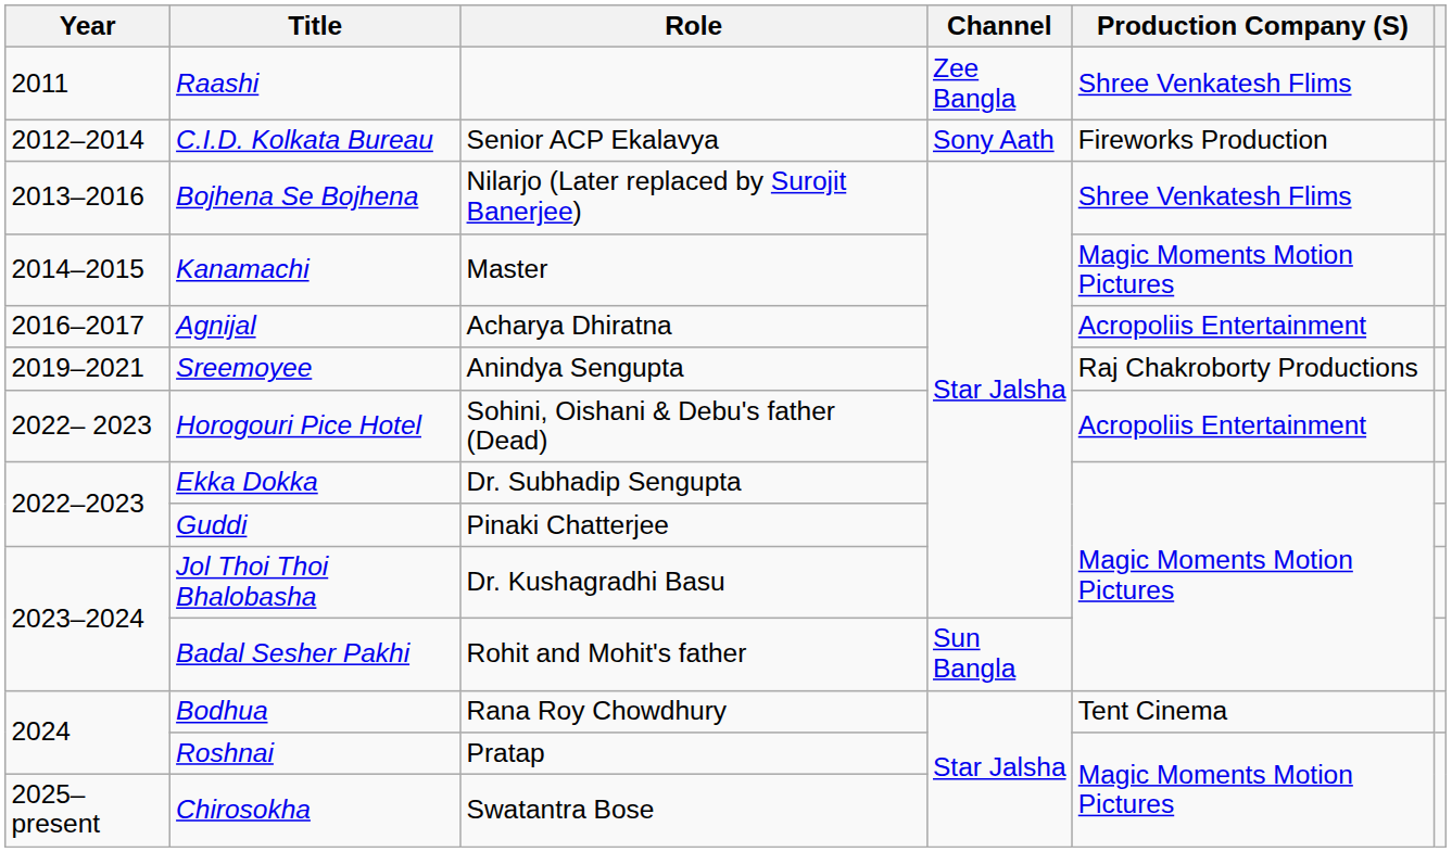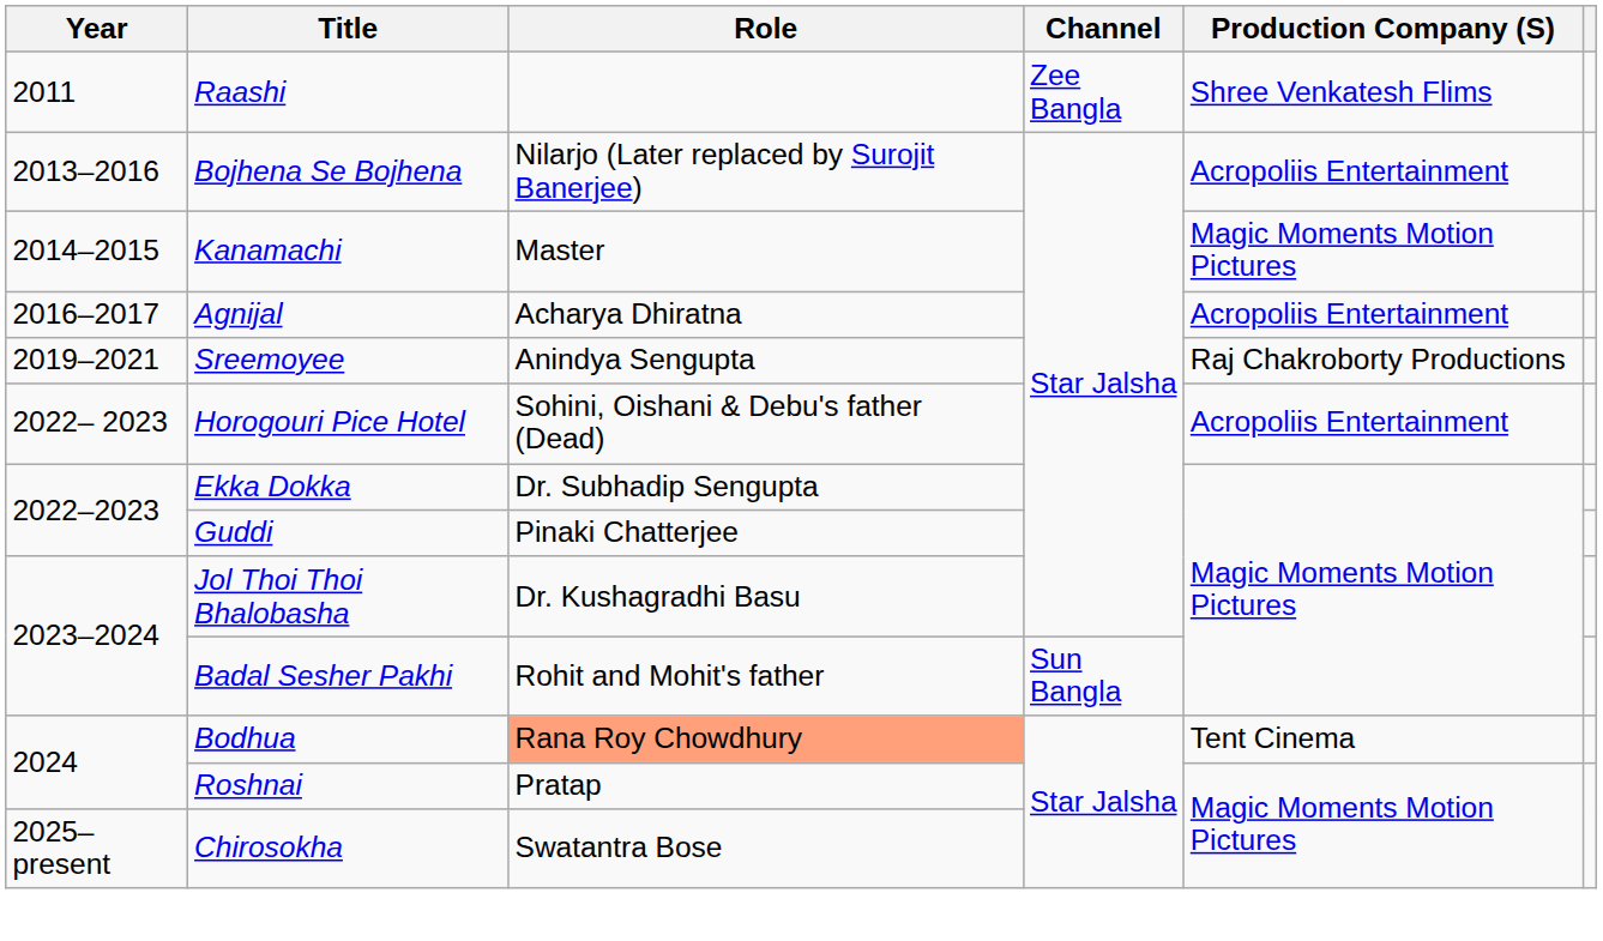 <table class="wikitable sortable">
 <tr>
 <th>Year</th>
 <th>Title</th>
 <th>Role</th>
 <th>Channel</th>
 <th>Production Company (S)</th>
 <th class="unsortable"></th>
 </tr>
 <tr>
 <td>2011</td>
 <td><em><a href='#'>Raashi</a></em></td>
 <td></td>
 <td><a href='#'>Zee Bangla</a></td>
 <td><a href='#'>Shree Venkatesh Flims</a></td>
 <td></td>
 </tr>
 <tr>
-<td>2012–2014</td>
-<td><em><a href='#'>C.I.D. Kolkata Bureau</a></em></td>
-<td>Senior ACP Ekalavya</td>
-<td><a href='#'>Sony Aath</a></td>
-<td>Fireworks Production</td>
-<td></td>
-</tr>
-<tr>
 <td>2013–2016</td>
 <td><em><a href='#'>Bojhena Se Bojhena</a></em></td>
 <td>Nilarjo (Later replaced by <a href='#'>Surojit Banerjee</a>)</td>
 <td rowspan="8"><a href='#'>Star Jalsha</a></td>
-<td><a href='#'>Shree Venkatesh Flims</a></td>
+<td><a href='#'>Acropoliis Entertainment</a></td>
 <td></td>
 </tr>
 <tr>
 <td>2014–2015</td>
 <td><em><a href='#'>Kanamachi</a></em></td>
 <td>Master</td>
 <td><a href='#'>Magic Moments Motion Pictures</a></td>
 <td></td>
 </tr>
 <tr>
 <td>2016–2017</td>
 <td><em><a href='#'>Agnijal</a></em></td>
 <td>Acharya Dhiratna</td>
 <td><a href='#'>Acropoliis Entertainment</a></td>
 <td></td>
 </tr>
 <tr>
 <td>2019–2021</td>
 <td><em><a href='#'>Sreemoyee</a></em></td>
 <td>Anindya Sengupta</td>
 <td>Raj Chakroborty Productions</td>
 <td></td>
 </tr>
 <tr>
 <td>2022– 2023</td>
 <td><em><a href='#'>Horogouri Pice Hotel</a></em></td>
 <td>Sohini, Oishani & Debu's father (Dead)</td>
 <td><a href='#'>Acropoliis Entertainment</a></td>
 <td></td>
 </tr>
 <tr>
 <td rowspan="2">2022–2023</td>
 <td><em><a href='#'>Ekka Dokka</a></em></td>
 <td>Dr. Subhadip Sengupta</td>
 <td rowspan="4"><a href='#'>Magic Moments Motion Pictures</a></td>
 <td></td>
 </tr>
 <tr>
 <td><em><a href='#'>Guddi</a></em></td>
 <td>Pinaki Chatterjee</td>
 <td></td>
 </tr>
 <tr>
 <td rowspan="2">2023–2024</td>
 <td><em><a href='#'>Jol Thoi Thoi Bhalobasha</a></em></td>
 <td>Dr. Kushagradhi Basu</td>
 <td></td>
 </tr>
 <tr>
 <td><em><a href='#'>Badal Sesher Pakhi</a></em></td>
 <td>Rohit and Mohit's father</td>
 <td><a href='#'>Sun Bangla</a></td>
 <td></td>
 </tr>
 <tr>
 <td rowspan="2">2024</td>
 <td><em><a href='#'>Bodhua</a></em></td>
-<td>Rana Roy Chowdhury</td>
+<td style="background: lightsalmon;">Rana Roy Chowdhury</td>
 <td rowspan="3"><a href='#'>Star Jalsha</a></td>
 <td>Tent Cinema</td>
 <td></td>
 </tr>
 <tr>
 <td><em><a href='#'>Roshnai</a></em></td>
 <td>Pratap</td>
 <td rowspan="2"><a href='#'>Magic Moments Motion Pictures</a></td>
 </tr>
 <tr>
 <td>2025–present</td>
 <td><em><a href='#'>Chirosokha</a></em></td>
 <td>Swatantra Bose</td>
 </tr>
 </table>
